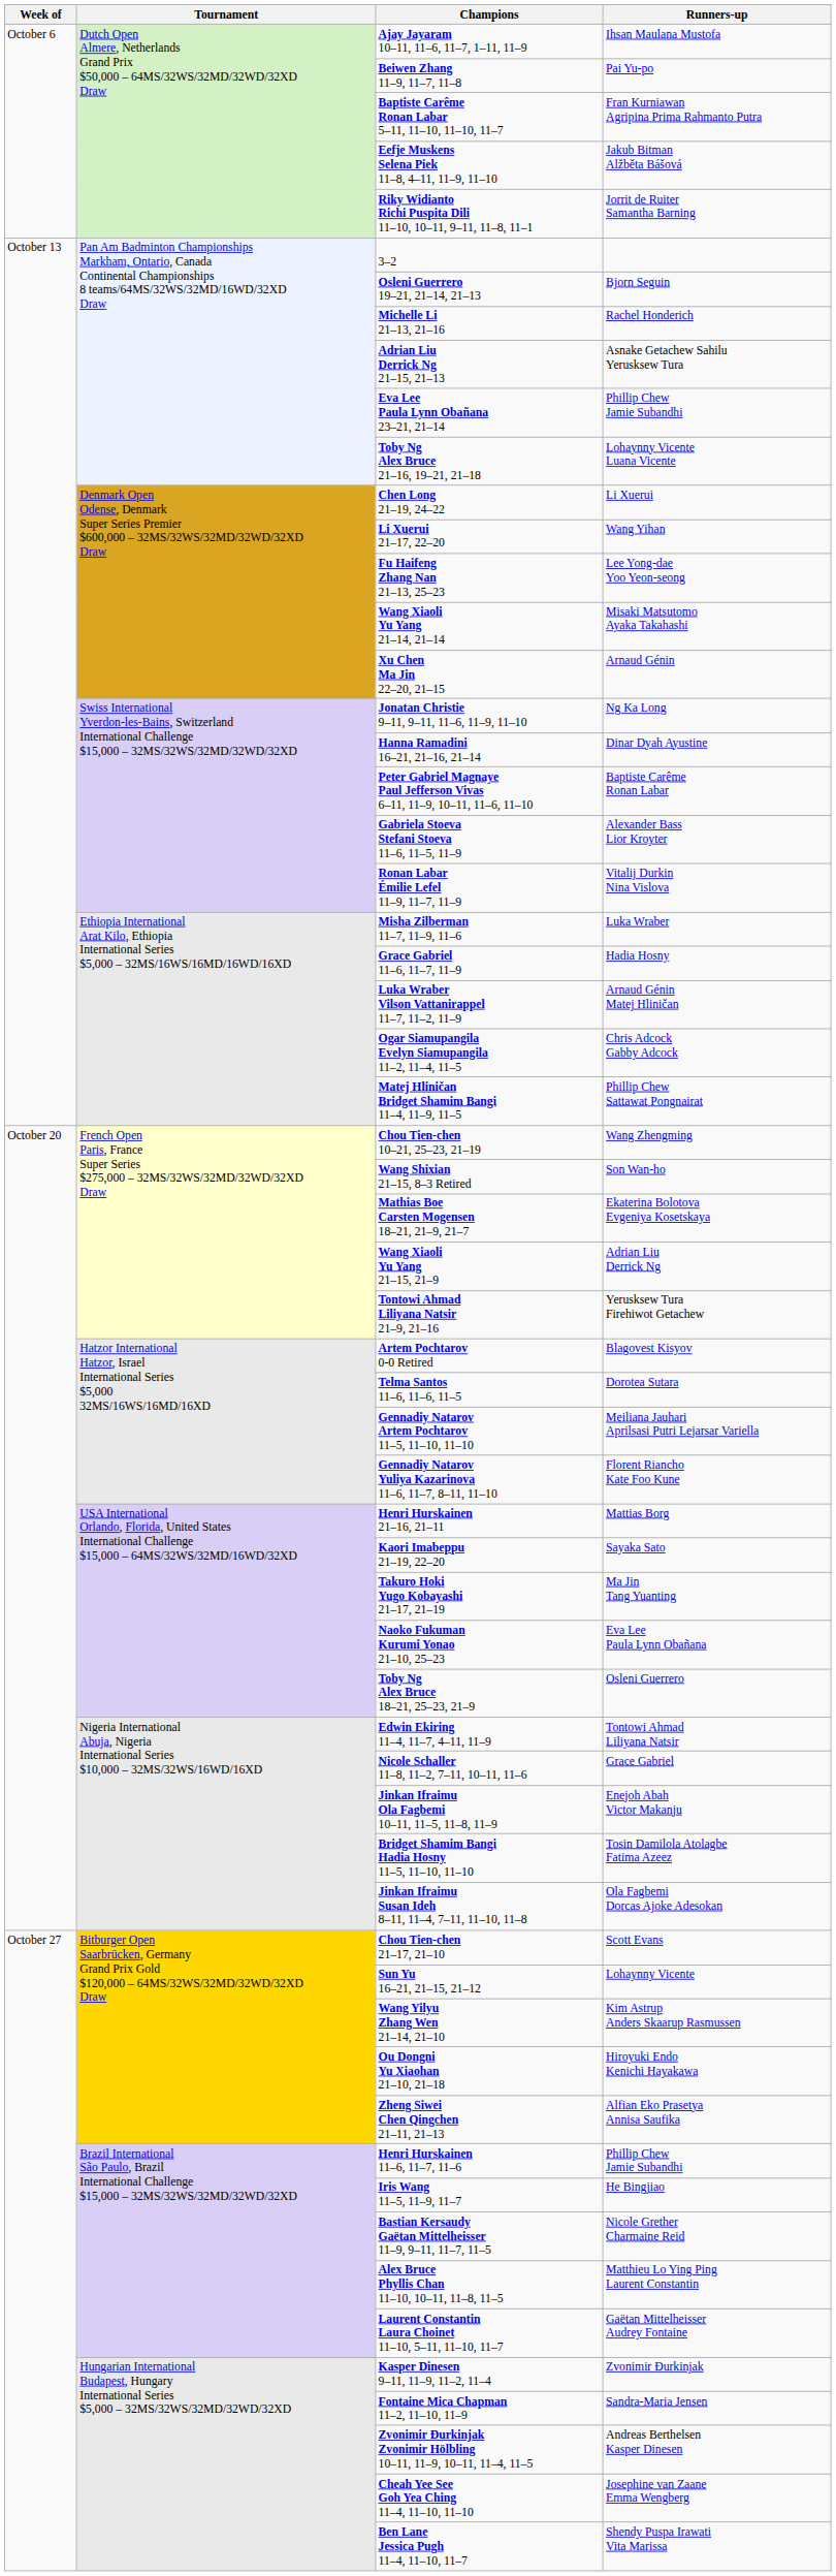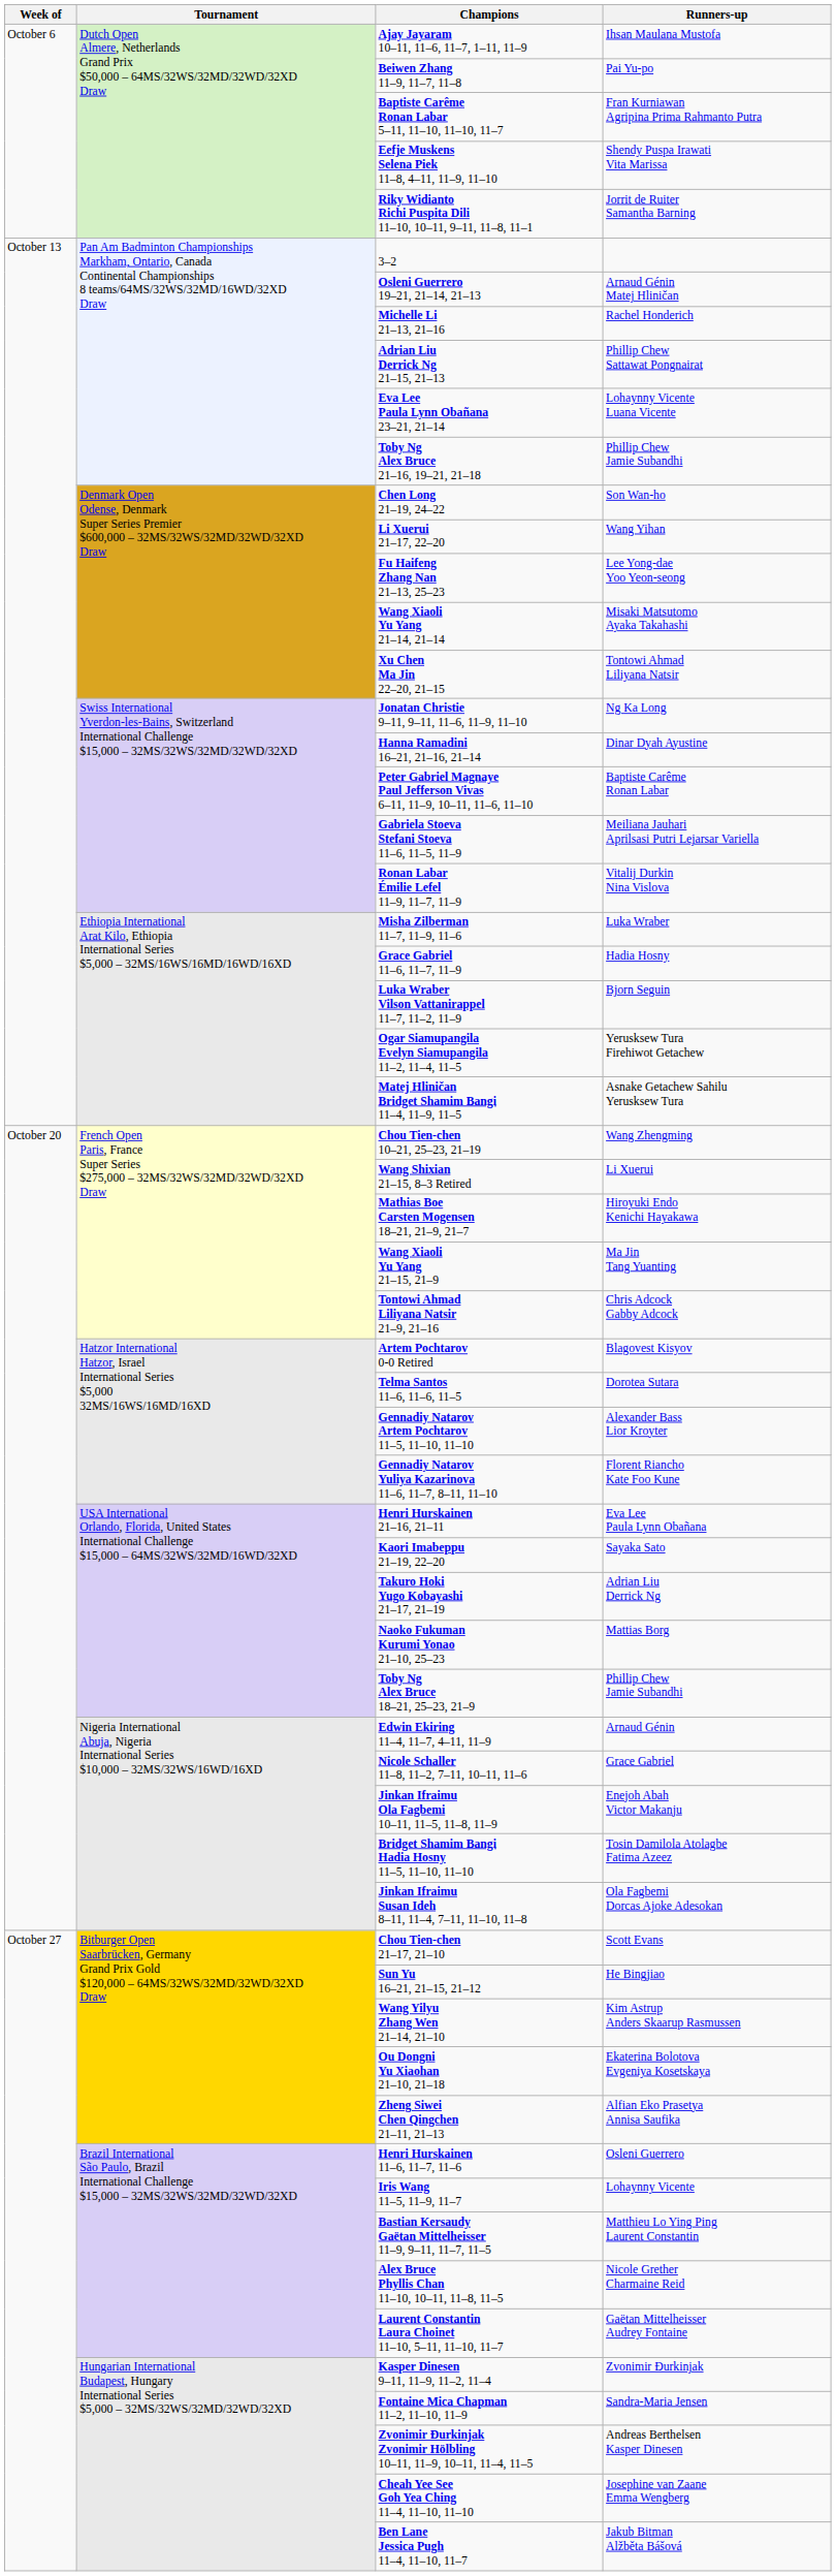 <table class=wikitable style=font-size:85%>
 <tr>
 <th width=75>Week of</th>
 <th width=330>Tournament</th>
 <th width=250>Champions</th>
 <th width=250>Runners-up</th>
 </tr>
 <tr valign=top>
 <td rowspan=5>October 6</td>
 <td style="background:#D4F1C5;" rowspan="5"><a href='#'>Dutch Open</a><br><a href='#'>Almere</a>, Netherlands<br>Grand Prix<br>$50,000 – 64MS/32WS/32MD/32WD/32XD<br><a href='#'>Draw</a></td>
 <td> <strong><a href='#'>Ajay Jayaram</a></strong><br>10–11, 11–6, 11–7, 1–11, 11–9</td>
 <td> <a href='#'>Ihsan Maulana Mustofa</a></td>
 </tr>
 <tr valign=top>
 <td> <strong><a href='#'>Beiwen Zhang</a></strong><br>11–9, 11–7, 11–8</td>
 <td> <a href='#'>Pai Yu-po</a></td>
 </tr>
 <tr valign=top>
 <td> <strong><a href='#'>Baptiste Carême</a><br> <a href='#'>Ronan Labar</a></strong><br>5–11, 11–10, 11–10, 11–7</td>
 <td> <a href='#'>Fran Kurniawan</a><br> <a href='#'>Agripina Prima Rahmanto Putra</a></td>
 </tr>
 <tr valign=top>
 <td> <strong><a href='#'>Eefje Muskens</a><br> <a href='#'>Selena Piek</a></strong><br>11–8, 4–11, 11–9, 11–10</td>
-<td> <a href='#'>Jakub Bitman</a><br> <a href='#'>Alžběta Bášová</a></td>
+<td> <a href='#'>Shendy Puspa Irawati</a><br> <a href='#'>Vita Marissa</a></td>
 </tr>
 <tr valign=top>
 <td> <strong><a href='#'>Riky Widianto</a><br> <a href='#'>Richi Puspita Dili</a></strong><br>11–10, 10–11, 9–11, 11–8, 11–1</td>
 <td> <a href='#'>Jorrit de Ruiter</a><br> <a href='#'>Samantha Barning</a></td>
 </tr>
 <tr valign=top>
 <td rowspan=21>October 13</td>
 <td style="background:#ECF2FF;" rowspan="6"><a href='#'>Pan Am Badminton Championships</a><br><a href='#'>Markham, Ontario</a>, Canada<br>Continental Championships<br>8 teams/64MS/32WS/32MD/16WD/32XD<br><a href='#'>Draw</a></td>
 <td><br>3–2</td>
 <td></td>
 </tr>
 <tr valign=top>
 <td> <strong><a href='#'>Osleni Guerrero</a></strong><br>19–21, 21–14, 21–13</td>
-<td> <a href='#'>Bjorn Seguin</a></td>
+<td> <a href='#'>Arnaud Génin</a><br> <a href='#'>Matej Hliničan</a></td>
 </tr>
 <tr valign=top>
 <td> <strong><a href='#'>Michelle Li</a></strong><br>21–13, 21–16</td>
 <td> <a href='#'>Rachel Honderich</a></td>
 </tr>
 <tr valign=top>
 <td> <strong><a href='#'>Adrian Liu</a><br> <a href='#'>Derrick Ng</a></strong><br>21–15, 21–13</td>
-<td> Asnake Getachew Sahilu<br> Yerusksew Tura</td>
+<td> <a href='#'>Phillip Chew</a><br> <a href='#'>Sattawat Pongnairat</a></td>
 </tr>
 <tr valign=top>
 <td> <strong><a href='#'>Eva Lee</a><br> <a href='#'>Paula Lynn Obañana</a></strong><br>23–21, 21–14</td>
-<td> <a href='#'>Phillip Chew</a><br> <a href='#'>Jamie Subandhi</a></td>
+<td> <a href='#'>Lohaynny Vicente</a><br> <a href='#'>Luana Vicente</a></td>
 </tr>
 <tr valign=top>
 <td> <strong><a href='#'>Toby Ng</a><br> <a href='#'>Alex Bruce</a></strong><br>21–16, 19–21, 21–18</td>
-<td> <a href='#'>Lohaynny Vicente</a><br> <a href='#'>Luana Vicente</a></td>
+<td> <a href='#'>Phillip Chew</a><br> <a href='#'>Jamie Subandhi</a></td>
 </tr>
 <tr valign=top>
 <td style="background:#DAA520;" rowspan="5"><a href='#'>Denmark Open</a><br><a href='#'>Odense</a>, Denmark<br>Super Series Premier<br>$600,000 – 32MS/32WS/32MD/32WD/32XD<br><a href='#'>Draw</a></td>
 <td> <strong><a href='#'>Chen Long</a></strong><br>21–19, 24–22</td>
-<td> <a href='#'>Li Xuerui</a></td>
+<td> <a href='#'>Son Wan-ho</a></td>
 </tr>
 <tr valign=top>
 <td> <strong><a href='#'>Li Xuerui</a></strong><br>21–17, 22–20</td>
 <td> <a href='#'>Wang Yihan</a></td>
 </tr>
 <tr valign=top>
 <td> <strong><a href='#'>Fu Haifeng</a><br> <a href='#'>Zhang Nan</a></strong><br>21–13, 25–23</td>
 <td> <a href='#'>Lee Yong-dae</a><br> <a href='#'>Yoo Yeon-seong</a></td>
 </tr>
 <tr valign=top>
 <td> <strong><a href='#'>Wang Xiaoli</a><br> <a href='#'>Yu Yang</a></strong><br>21–14, 21–14</td>
 <td> <a href='#'>Misaki Matsutomo</a><br> <a href='#'>Ayaka Takahashi</a></td>
 </tr>
 <tr valign=top>
 <td> <strong><a href='#'>Xu Chen</a><br> <a href='#'>Ma Jin</a></strong><br>22–20, 21–15</td>
-<td> <a href='#'>Arnaud Génin</a></td>
+<td> <a href='#'>Tontowi Ahmad</a><br> <a href='#'>Liliyana Natsir</a></td>
 </tr>
 <tr valign=top>
 <td style="background:#d8cef6;" rowspan="5"><a href='#'>Swiss International</a><br><a href='#'>Yverdon-les-Bains</a>, Switzerland<br>International Challenge<br>$15,000 – 32MS/32WS/32MD/32WD/32XD</td>
 <td> <strong><a href='#'>Jonatan Christie</a></strong><br>9–11, 9–11, 11–6, 11–9, 11–10</td>
 <td> <a href='#'>Ng Ka Long</a></td>
 </tr>
 <tr valign=top>
 <td> <strong><a href='#'>Hanna Ramadini</a></strong><br>16–21, 21–16, 21–14</td>
 <td> <a href='#'>Dinar Dyah Ayustine</a></td>
 </tr>
 <tr valign=top>
 <td> <strong><a href='#'>Peter Gabriel Magnaye</a><br> <a href='#'>Paul Jefferson Vivas</a></strong><br>6–11, 11–9, 10–11, 11–6, 11–10</td>
 <td> <a href='#'>Baptiste Carême</a><br> <a href='#'>Ronan Labar</a></td>
 </tr>
 <tr valign=top>
 <td> <strong><a href='#'>Gabriela Stoeva</a><br> <a href='#'>Stefani Stoeva</a></strong><br>11–6, 11–5, 11–9</td>
-<td> <a href='#'>Alexander Bass</a><br> <a href='#'>Lior Kroyter</a></td>
+<td> <a href='#'>Meiliana Jauhari</a><br> <a href='#'>Aprilsasi Putri Lejarsar Variella</a></td>
 </tr>
 <tr valign=top>
 <td> <strong><a href='#'>Ronan Labar</a><br> <a href='#'>Émilie Lefel</a></strong><br>11–9, 11–7, 11–9</td>
 <td> <a href='#'>Vitalij Durkin</a><br> <a href='#'>Nina Vislova</a></td>
 </tr>
 <tr valign=top>
 <td style="background:#E9E9E9;" rowspan="5"><a href='#'>Ethiopia International</a><br><a href='#'>Arat Kilo</a>, Ethiopia<br>International Series<br>$5,000 – 32MS/16WS/16MD/16WD/16XD</td>
 <td> <strong><a href='#'>Misha Zilberman</a></strong><br>11–7, 11–9, 11–6</td>
 <td> <a href='#'>Luka Wraber</a></td>
 </tr>
 <tr valign=top>
 <td> <strong><a href='#'>Grace Gabriel</a></strong><br>11–6, 11–7, 11–9</td>
 <td> <a href='#'>Hadia Hosny</a></td>
 </tr>
 <tr valign=top>
 <td> <strong><a href='#'>Luka Wraber</a><br> <a href='#'>Vilson Vattanirappel</a></strong><br>11–7, 11–2, 11–9</td>
-<td> <a href='#'>Arnaud Génin</a><br> <a href='#'>Matej Hliničan</a></td>
+<td> <a href='#'>Bjorn Seguin</a></td>
 </tr>
 <tr valign=top>
 <td> <strong><a href='#'>Ogar Siamupangila</a><br> <a href='#'>Evelyn Siamupangila</a></strong><br>11–2, 11–4, 11–5</td>
-<td> <a href='#'>Chris Adcock</a><br> <a href='#'>Gabby Adcock</a></td>
+<td> Yerusksew Tura<br> Firehiwot Getachew</td>
 </tr>
 <tr valign=top>
 <td> <strong><a href='#'>Matej Hliničan</a><br> <a href='#'>Bridget Shamim Bangi</a></strong><br>11–4, 11–9, 11–5</td>
-<td> <a href='#'>Phillip Chew</a><br> <a href='#'>Sattawat Pongnairat</a></td>
+<td> Asnake Getachew Sahilu<br> Yerusksew Tura</td>
 </tr>
 <tr valign=top>
 <td rowspan=19>October 20</td>
 <td style="background:#ffffcc;" rowspan="5"><a href='#'>French Open</a><br><a href='#'>Paris</a>, France<br>Super Series<br>$275,000 – 32MS/32WS/32MD/32WD/32XD<br><a href='#'>Draw</a></td>
 <td> <strong><a href='#'>Chou Tien-chen</a></strong><br>10–21, 25–23, 21–19</td>
 <td> <a href='#'>Wang Zhengming</a></td>
 </tr>
 <tr valign=top>
 <td> <strong><a href='#'>Wang Shixian</a></strong><br>21–15, 8–3 Retired</td>
-<td> <a href='#'>Son Wan-ho</a></td>
+<td> <a href='#'>Li Xuerui</a></td>
 </tr>
 <tr valign=top>
 <td> <strong><a href='#'>Mathias Boe</a><br> <a href='#'>Carsten Mogensen</a></strong><br>18–21, 21–9, 21–7</td>
-<td> <a href='#'>Ekaterina Bolotova</a><br> <a href='#'>Evgeniya Kosetskaya</a></td>
+<td> <a href='#'>Hiroyuki Endo</a><br> <a href='#'>Kenichi Hayakawa</a></td>
 </tr>
 <tr valign=top>
 <td> <strong><a href='#'>Wang Xiaoli</a><br> <a href='#'>Yu Yang</a></strong><br>21–15, 21–9</td>
-<td> <a href='#'>Adrian Liu</a><br> <a href='#'>Derrick Ng</a></td>
+<td> <a href='#'>Ma Jin</a><br> <a href='#'>Tang Yuanting</a></td>
 </tr>
 <tr valign=top>
 <td> <strong><a href='#'>Tontowi Ahmad</a><br> <a href='#'>Liliyana Natsir</a></strong><br>21–9, 21–16</td>
-<td> Yerusksew Tura<br> Firehiwot Getachew</td>
+<td> <a href='#'>Chris Adcock</a><br> <a href='#'>Gabby Adcock</a></td>
 </tr>
 <tr valign=top>
 <td style="background:#E9E9E9;" rowspan="4"><a href='#'>Hatzor International</a><br><a href='#'>Hatzor</a>, Israel<br>International Series<br>$5,000<br>32MS/16WS/16MD/16XD</td>
 <td> <strong><a href='#'>Artem Pochtarov</a></strong><br>0-0 Retired</td>
 <td> <a href='#'>Blagovest Kisyov</a></td>
 </tr>
 <tr valign=top>
 <td> <strong><a href='#'>Telma Santos</a></strong><br>11–6, 11–6, 11–5</td>
 <td> <a href='#'>Dorotea Sutara</a></td>
 </tr>
 <tr valign=top>
 <td> <strong><a href='#'>Gennadiy Natarov</a><br> <a href='#'>Artem Pochtarov</a></strong><br>11–5, 11–10, 11–10</td>
-<td> <a href='#'>Meiliana Jauhari</a><br> <a href='#'>Aprilsasi Putri Lejarsar Variella</a></td>
+<td> <a href='#'>Alexander Bass</a><br> <a href='#'>Lior Kroyter</a></td>
 </tr>
 <tr valign=top>
 <td> <strong><a href='#'>Gennadiy Natarov</a><br> <a href='#'>Yuliya Kazarinova</a></strong><br>11–6, 11–7, 8–11, 11–10</td>
 <td> <a href='#'>Florent Riancho</a><br> <a href='#'>Kate Foo Kune</a></td>
 </tr>
 <tr valign=top>
 <td style="background:#d8cef6;" rowspan="5"><a href='#'>USA International</a><br><a href='#'>Orlando</a>, <a href='#'>Florida</a>, United States<br>International Challenge<br>$15,000 – 64MS/32WS/32MD/16WD/32XD</td>
 <td> <strong><a href='#'>Henri Hurskainen</a></strong><br>21–16, 21–11</td>
-<td> <a href='#'>Mattias Borg</a></td>
+<td> <a href='#'>Eva Lee</a><br> <a href='#'>Paula Lynn Obañana</a></td>
 </tr>
 <tr valign=top>
 <td> <strong><a href='#'>Kaori Imabeppu</a></strong><br>21–19, 22–20</td>
 <td> <a href='#'>Sayaka Sato</a></td>
 </tr>
 <tr valign=top>
 <td> <strong><a href='#'>Takuro Hoki</a><br> <a href='#'>Yugo Kobayashi</a></strong><br>21–17, 21–19</td>
-<td> <a href='#'>Ma Jin</a><br> <a href='#'>Tang Yuanting</a></td>
+<td> <a href='#'>Adrian Liu</a><br> <a href='#'>Derrick Ng</a></td>
 </tr>
 <tr valign=top>
 <td> <strong><a href='#'>Naoko Fukuman</a><br> <a href='#'>Kurumi Yonao</a></strong><br>21–10, 25–23</td>
-<td> <a href='#'>Eva Lee</a><br> <a href='#'>Paula Lynn Obañana</a></td>
+<td> <a href='#'>Mattias Borg</a></td>
 </tr>
 <tr valign=top>
 <td> <strong><a href='#'>Toby Ng</a><br> <a href='#'>Alex Bruce</a></strong><br>18–21, 25–23, 21–9</td>
-<td> <a href='#'>Osleni Guerrero</a></td>
+<td> <a href='#'>Phillip Chew</a><br> <a href='#'>Jamie Subandhi</a></td>
 </tr>
 <tr valign=top>
 <td style="background:#E9E9E9;" rowspan="5">Nigeria International<br><a href='#'>Abuja</a>, Nigeria<br>International Series<br>$10,000 – 32MS/32WS/16WD/16XD</td>
 <td> <strong><a href='#'>Edwin Ekiring</a></strong><br>11–4, 11–7, 4–11, 11–9</td>
-<td> <a href='#'>Tontowi Ahmad</a><br> <a href='#'>Liliyana Natsir</a></td>
+<td> <a href='#'>Arnaud Génin</a></td>
 </tr>
 <tr valign=top>
 <td> <strong><a href='#'>Nicole Schaller</a></strong><br>11–8, 11–2, 7–11, 10–11, 11–6</td>
 <td> <a href='#'>Grace Gabriel</a></td>
 </tr>
 <tr valign=top>
 <td> <strong><a href='#'>Jinkan Ifraimu</a><br> <a href='#'>Ola Fagbemi</a></strong><br>10–11, 11–5, 11–8, 11–9</td>
 <td> <a href='#'>Enejoh Abah</a><br> <a href='#'>Victor Makanju</a></td>
 </tr>
 <tr valign=top>
 <td> <strong><a href='#'>Bridget Shamim Bangi</a><br> <a href='#'>Hadia Hosny</a></strong><br>11–5, 11–10, 11–10</td>
 <td> <a href='#'>Tosin Damilola Atolagbe</a><br> <a href='#'>Fatima Azeez</a></td>
 </tr>
 <tr valign=top>
 <td> <strong><a href='#'>Jinkan Ifraimu</a><br> <a href='#'>Susan Ideh</a></strong><br>8–11, 11–4, 7–11, 11–10, 11–8</td>
 <td> <a href='#'>Ola Fagbemi</a><br> <a href='#'>Dorcas Ajoke Adesokan</a></td>
 </tr>
 <tr valign=top>
 <td rowspan=15>October 27</td>
 <td style="background:#FFD700;" rowspan="5"><a href='#'>Bitburger Open</a><br><a href='#'>Saarbrücken</a>, Germany<br>Grand Prix Gold<br>$120,000 – 64MS/32WS/32MD/32WD/32XD<br><a href='#'>Draw</a></td>
 <td> <strong><a href='#'>Chou Tien-chen</a></strong><br>21–17, 21–10</td>
 <td> <a href='#'>Scott Evans</a></td>
 </tr>
 <tr valign=top>
 <td> <strong><a href='#'>Sun Yu</a></strong><br>16–21, 21–15, 21–12</td>
-<td> <a href='#'>Lohaynny Vicente</a></td>
+<td> <a href='#'>He Bingjiao</a></td>
 </tr>
 <tr valign=top>
 <td> <strong><a href='#'>Wang Yilyu</a> <br> <a href='#'>Zhang Wen</a></strong><br>21–14, 21–10</td>
 <td> <a href='#'>Kim Astrup</a><br> <a href='#'>Anders Skaarup Rasmussen</a></td>
 </tr>
 <tr valign=top>
 <td> <strong><a href='#'>Ou Dongni</a><br> <a href='#'>Yu Xiaohan</a></strong><br>21–10, 21–18</td>
-<td> <a href='#'>Hiroyuki Endo</a><br> <a href='#'>Kenichi Hayakawa</a></td>
+<td> <a href='#'>Ekaterina Bolotova</a><br> <a href='#'>Evgeniya Kosetskaya</a></td>
 </tr>
 <tr valign=top>
 <td> <strong><a href='#'>Zheng Siwei</a><br> <a href='#'>Chen Qingchen</a></strong><br>21–11, 21–13</td>
 <td> <a href='#'>Alfian Eko Prasetya</a><br> <a href='#'>Annisa Saufika</a></td>
 </tr>
 <tr valign=top>
 <td style="background:#d8cef6;" rowspan="5"><a href='#'>Brazil International</a><br><a href='#'>São Paulo</a>, Brazil<br>International Challenge<br>$15,000 – 32MS/32WS/32MD/32WD/32XD</td>
 <td> <strong><a href='#'>Henri Hurskainen</a></strong><br>11–6, 11–7, 11–6</td>
-<td> <a href='#'>Phillip Chew</a><br> <a href='#'>Jamie Subandhi</a></td>
+<td> <a href='#'>Osleni Guerrero</a></td>
 </tr>
 <tr valign=top>
 <td> <strong><a href='#'>Iris Wang</a></strong><br>11–5, 11–9, 11–7</td>
-<td> <a href='#'>He Bingjiao</a></td>
+<td> <a href='#'>Lohaynny Vicente</a></td>
 </tr>
 <tr valign=top>
 <td> <strong><a href='#'>Bastian Kersaudy</a><br> <a href='#'>Gaëtan Mittelheisser</a></strong><br>11–9, 9–11, 11–7, 11–5</td>
-<td> <a href='#'>Nicole Grether</a><br> <a href='#'>Charmaine Reid</a></td>
+<td> <a href='#'>Matthieu Lo Ying Ping</a><br> <a href='#'>Laurent Constantin</a></td>
 </tr>
 <tr valign=top>
 <td> <strong><a href='#'>Alex Bruce</a><br> <a href='#'>Phyllis Chan</a></strong><br>11–10, 10–11, 11–8, 11–5</td>
-<td> <a href='#'>Matthieu Lo Ying Ping</a><br> <a href='#'>Laurent Constantin</a></td>
+<td> <a href='#'>Nicole Grether</a><br> <a href='#'>Charmaine Reid</a></td>
 </tr>
 <tr valign=top>
 <td> <strong><a href='#'>Laurent Constantin</a><br> <a href='#'>Laura Choinet</a></strong><br>11–10, 5–11, 11–10, 11–7</td>
 <td> <a href='#'>Gaëtan Mittelheisser</a><br> <a href='#'>Audrey Fontaine</a></td>
 </tr>
 <tr valign=top>
 <td style="background:#E9E9E9;" rowspan="5"><a href='#'>Hungarian International</a><br><a href='#'>Budapest</a>, Hungary<br>International Series<br>$5,000 – 32MS/32WS/32MD/32WD/32XD</td>
 <td> <strong><a href='#'>Kasper Dinesen</a></strong><br>9–11, 11–9, 11–2, 11–4</td>
 <td> <a href='#'>Zvonimir Đurkinjak</a></td>
 </tr>
 <tr valign=top>
 <td> <strong><a href='#'>Fontaine Mica Chapman</a></strong><br>11–2, 11–10, 11–9</td>
 <td> <a href='#'>Sandra-Maria Jensen</a></td>
 </tr>
 <tr valign=top>
 <td> <strong><a href='#'>Zvonimir Đurkinjak</a><br> <a href='#'>Zvonimir Hölbling</a></strong><br>10–11, 11–9, 10–11, 11–4, 11–5</td>
 <td> Andreas Berthelsen<br> <a href='#'>Kasper Dinesen</a></td>
 </tr>
 <tr valign=top>
 <td> <strong><a href='#'>Cheah Yee See</a><br> <a href='#'>Goh Yea Ching</a></strong><br>11–4, 11–10, 11–10</td>
 <td> <a href='#'>Josephine van Zaane</a><br> <a href='#'>Emma Wengberg</a></td>
 </tr>
 <tr valign=top>
 <td> <strong><a href='#'>Ben Lane</a><br> <a href='#'>Jessica Pugh</a></strong><br>11–4, 11–10, 11–7</td>
-<td> <a href='#'>Shendy Puspa Irawati</a><br> <a href='#'>Vita Marissa</a></td>
+<td> <a href='#'>Jakub Bitman</a><br> <a href='#'>Alžběta Bášová</a></td>
 </tr>
 </table>
